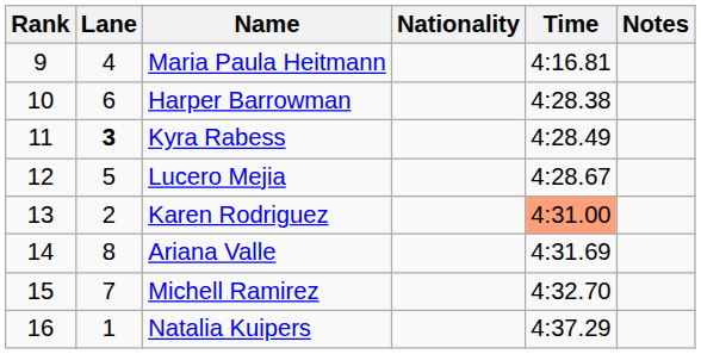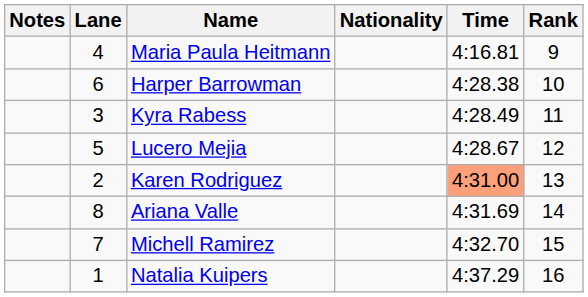 <table class="wikitable sortable" style="text-align:center">
 <tr>
-<th>Rank</th>
+<th>Notes</th>
 <th>Lane</th>
 <th>Name</th>
 <th>Nationality</th>
 <th>Time</th>
-<th>Notes</th>
+<th>Rank</th>
 </tr>
 <tr>
-<td>9</td>
+<td></td>
 <td>4</td>
 <td align="left"><a href='#'>Maria Paula Heitmann</a></td>
 <td align="left"></td>
 <td>4:16.81</td>
-<td></td>
+<td>9</td>
 </tr>
 <tr>
-<td>10</td>
+<td></td>
 <td>6</td>
 <td align="left"><a href='#'>Harper Barrowman</a></td>
 <td align="left"></td>
 <td>4:28.38</td>
-<td></td>
+<td>10</td>
 </tr>
 <tr>
-<td>11</td>
-<td><strong>3</strong></td>
+<td></td>
+<td>3</td>
 <td align="left"><a href='#'>Kyra Rabess</a></td>
 <td align="left"></td>
 <td>4:28.49</td>
-<td></td>
+<td>11</td>
 </tr>
 <tr>
-<td>12</td>
+<td></td>
 <td>5</td>
 <td align="left"><a href='#'>Lucero Mejia</a></td>
 <td align="left"></td>
 <td>4:28.67</td>
-<td></td>
+<td>12</td>
 </tr>
 <tr>
-<td>13</td>
+<td></td>
 <td>2</td>
 <td align="left"><a href='#'>Karen Rodriguez</a></td>
 <td align="left"></td>
 <td style="background: lightsalmon;">4:31.00</td>
-<td></td>
+<td>13</td>
 </tr>
 <tr>
-<td>14</td>
+<td></td>
 <td>8</td>
 <td align="left"><a href='#'>Ariana Valle</a></td>
 <td align="left"></td>
 <td>4:31.69</td>
-<td></td>
+<td>14</td>
 </tr>
 <tr>
-<td>15</td>
+<td></td>
 <td>7</td>
 <td align="left"><a href='#'>Michell Ramirez</a></td>
 <td align="left"></td>
 <td>4:32.70</td>
-<td></td>
+<td>15</td>
 </tr>
 <tr>
-<td>16</td>
+<td></td>
 <td>1</td>
 <td align="left"><a href='#'>Natalia Kuipers</a></td>
 <td align="left"></td>
 <td>4:37.29</td>
-<td></td>
+<td>16</td>
 </tr>
 </table>
